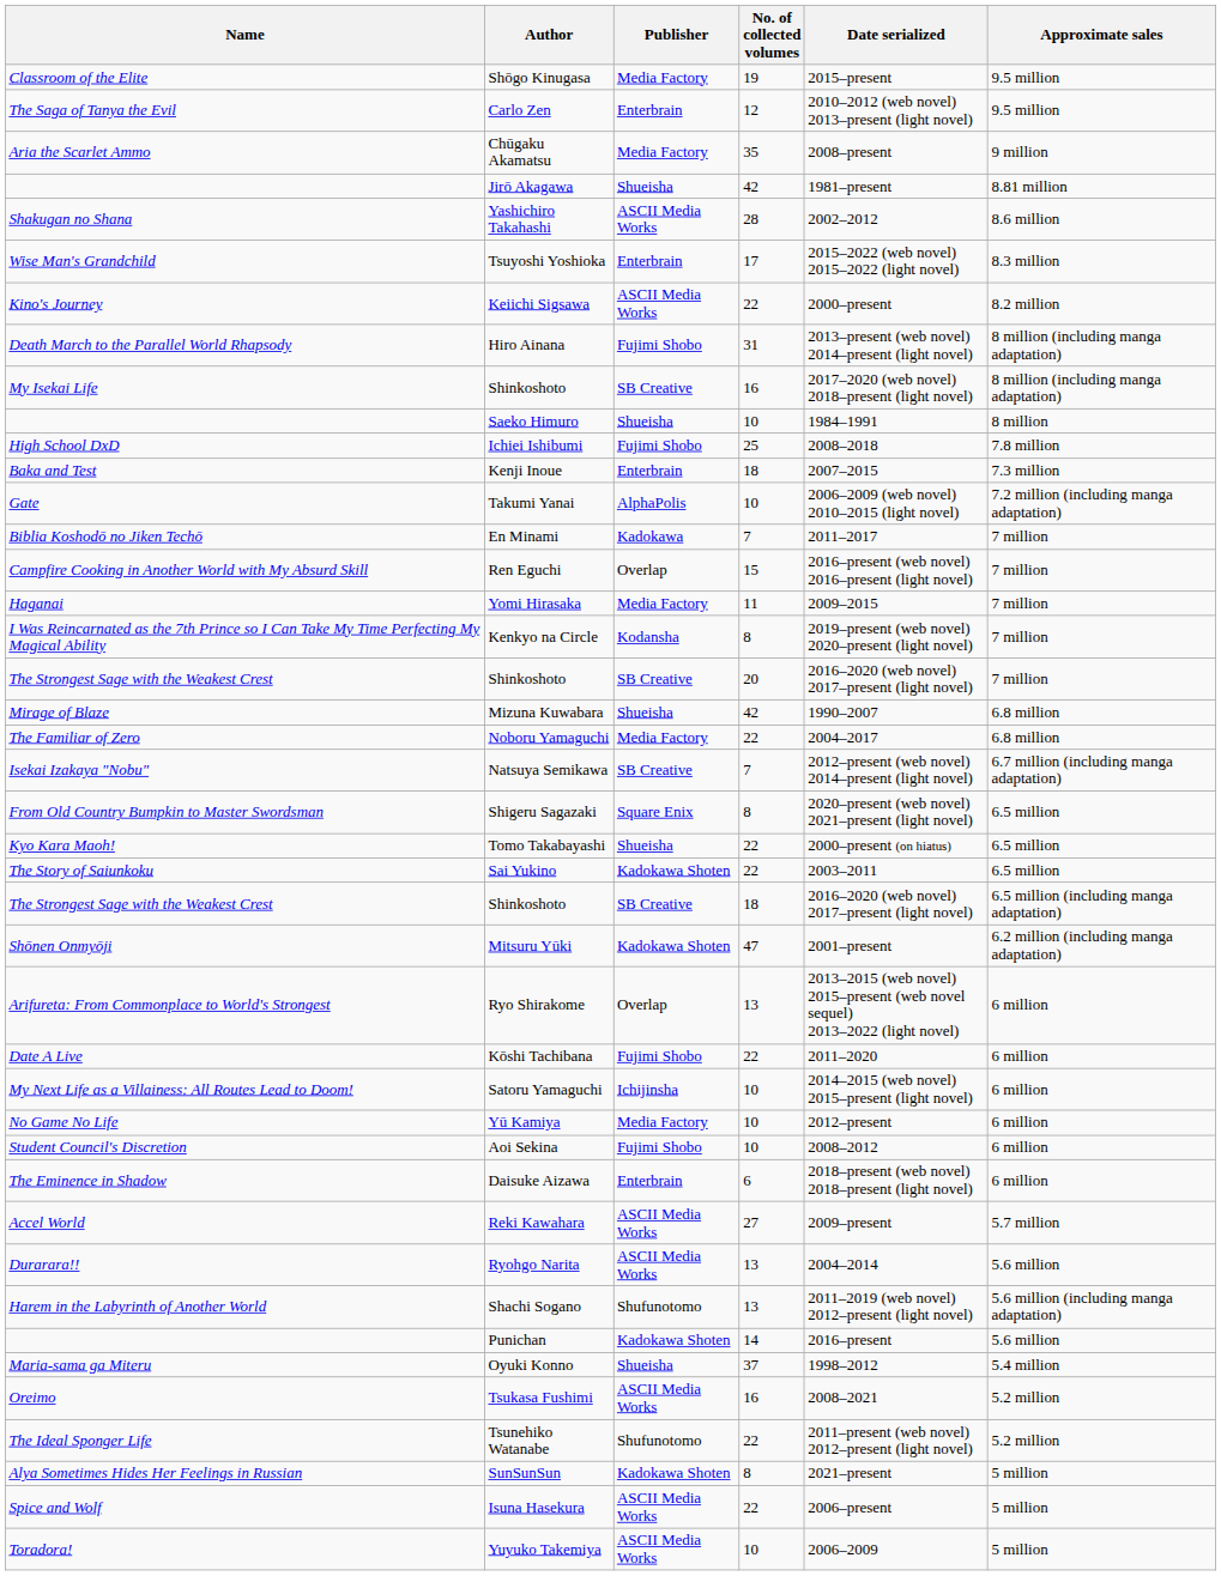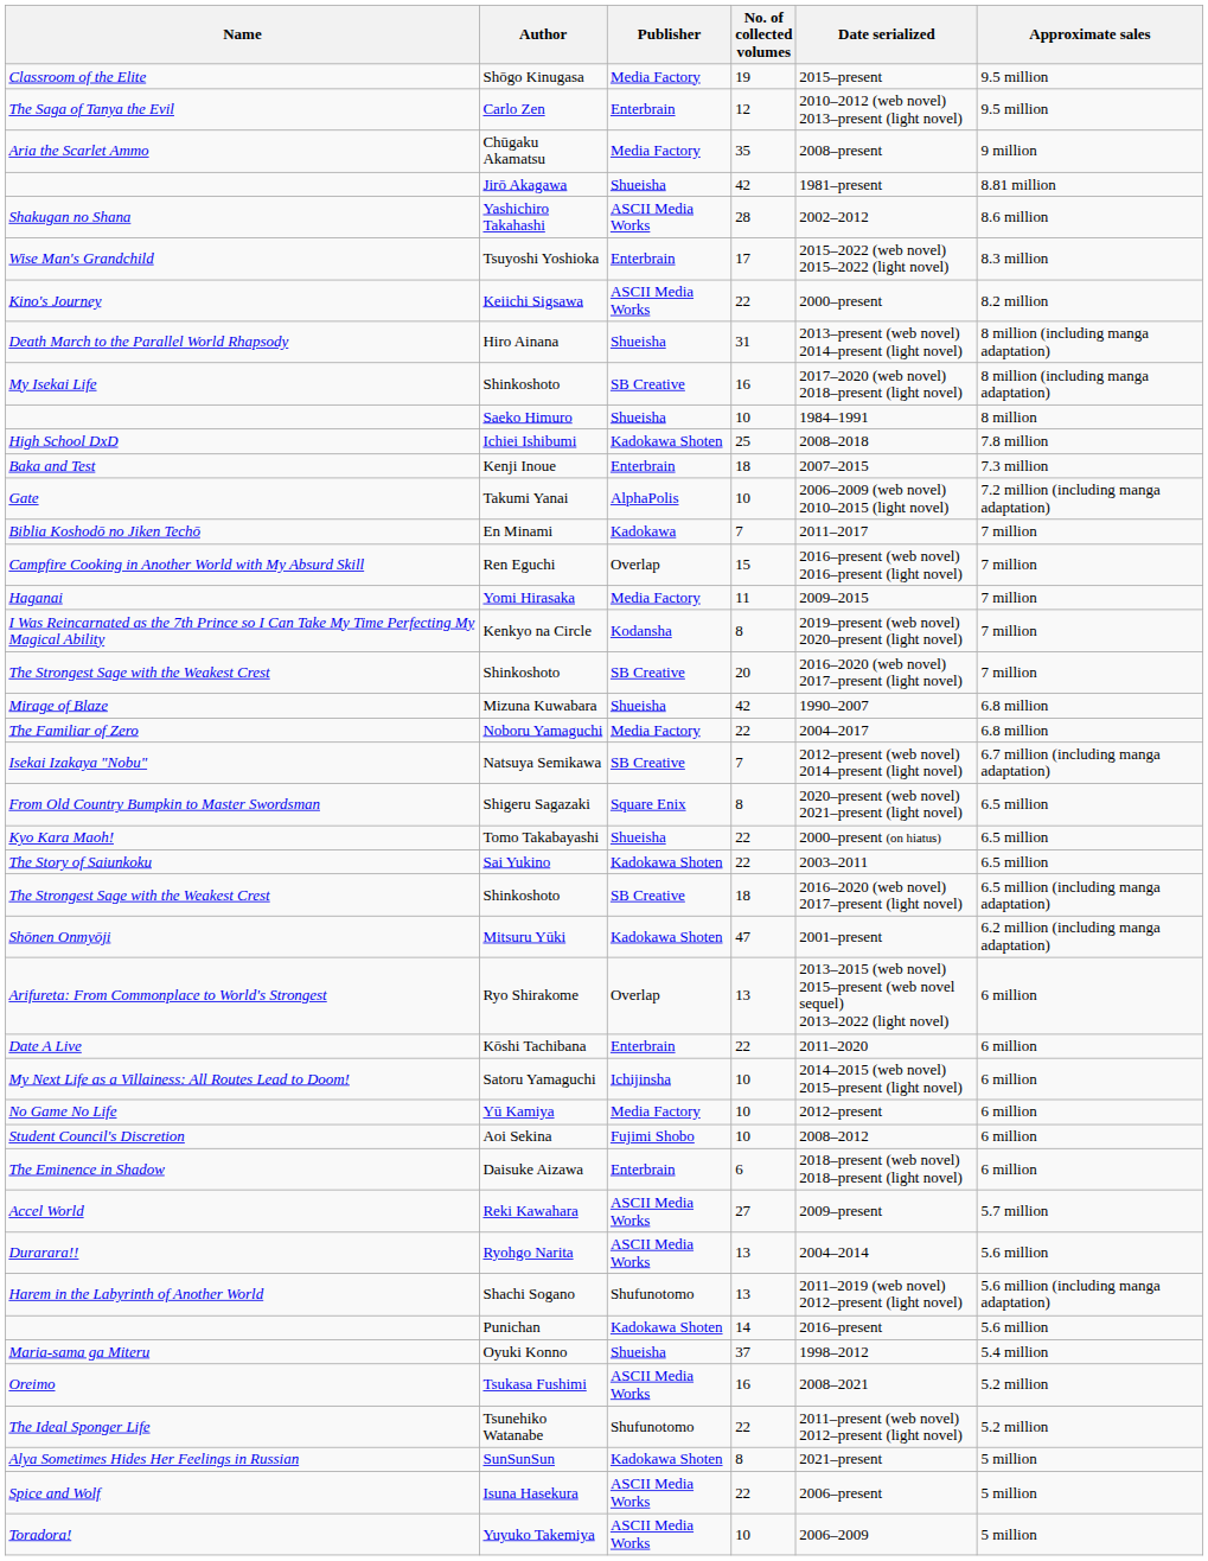 <table class="wikitable sortable">
 <tr>
 <th>Name</th>
 <th>Author</th>
 <th>Publisher</th>
 <th>No. of<br>collected<br>volumes</th>
 <th>Date serialized</th>
 <th>Approximate sales</th>
 </tr>
 <tr>
 <td><em><a href='#'>Classroom of the Elite</a></em></td>
 <td>Shōgo Kinugasa</td>
 <td><a href='#'>Media Factory</a></td>
 <td>19</td>
 <td>2015–present</td>
 <td>9.5 million</td>
 </tr>
 <tr>
 <td><em><a href='#'>The Saga of Tanya the Evil</a></em></td>
 <td><a href='#'>Carlo Zen</a></td>
 <td><a href='#'>Enterbrain</a></td>
 <td>12</td>
 <td>2010–2012 (web novel)<br>2013–present (light novel)</td>
 <td>9.5 million</td>
 </tr>
 <tr>
 <td><em><a href='#'>Aria the Scarlet Ammo</a></em></td>
 <td>Chūgaku Akamatsu</td>
 <td><a href='#'>Media Factory</a></td>
 <td>35</td>
 <td>2008–present</td>
 <td>9 million</td>
 </tr>
 <tr>
 <td><em></em></td>
 <td><a href='#'>Jirō Akagawa</a></td>
 <td><a href='#'>Shueisha</a></td>
 <td>42</td>
 <td>1981–present</td>
 <td>8.81 million</td>
 </tr>
 <tr>
 <td><em><a href='#'>Shakugan no Shana</a></em></td>
 <td><a href='#'>Yashichiro Takahashi</a></td>
 <td><a href='#'>ASCII Media Works</a></td>
 <td>28</td>
 <td>2002–2012</td>
 <td>8.6 million</td>
 </tr>
 <tr>
 <td><em><a href='#'>Wise Man's Grandchild</a></em></td>
 <td>Tsuyoshi Yoshioka</td>
 <td><a href='#'>Enterbrain</a></td>
 <td>17</td>
 <td>2015–2022 (web novel)<br>2015–2022 (light novel)</td>
 <td>8.3 million</td>
 </tr>
 <tr>
 <td><em><a href='#'>Kino's Journey</a></em></td>
 <td><a href='#'>Keiichi Sigsawa</a></td>
 <td><a href='#'>ASCII Media Works</a></td>
 <td>22</td>
 <td>2000–present</td>
 <td>8.2 million</td>
 </tr>
 <tr>
 <td><em><a href='#'>Death March to the Parallel World Rhapsody</a></em></td>
 <td>Hiro Ainana</td>
-<td><a href='#'>Fujimi Shobo</a></td>
+<td><a href='#'>Shueisha</a></td>
 <td>31</td>
 <td>2013–present (web novel)<br>2014–present (light novel)</td>
 <td>8 million (including manga adaptation)</td>
 </tr>
 <tr>
 <td><em><a href='#'>My Isekai Life</a></em></td>
 <td>Shinkoshoto</td>
 <td><a href='#'>SB Creative</a></td>
 <td>16</td>
 <td>2017–2020 (web novel)<br>2018–present (light novel)</td>
 <td>8 million (including manga adaptation)</td>
 </tr>
 <tr>
 <td><em></em></td>
 <td><a href='#'>Saeko Himuro</a></td>
 <td><a href='#'>Shueisha</a></td>
 <td>10</td>
 <td>1984–1991</td>
 <td>8 million</td>
 </tr>
 <tr>
 <td><em><a href='#'>High School DxD</a></em></td>
 <td><a href='#'>Ichiei Ishibumi</a></td>
-<td><a href='#'>Fujimi Shobo</a></td>
+<td><a href='#'>Kadokawa Shoten</a></td>
 <td>25</td>
 <td>2008–2018</td>
 <td>7.8 million</td>
 </tr>
 <tr>
 <td><em><a href='#'>Baka and Test</a></em></td>
 <td>Kenji Inoue</td>
 <td><a href='#'>Enterbrain</a></td>
 <td>18</td>
 <td>2007–2015</td>
 <td>7.3 million</td>
 </tr>
 <tr>
 <td><em><a href='#'>Gate</a></em></td>
 <td>Takumi Yanai</td>
 <td><a href='#'>AlphaPolis</a></td>
 <td>10</td>
 <td>2006–2009 (web novel)<br>2010–2015 (light novel)</td>
 <td>7.2 million (including manga adaptation)</td>
 </tr>
 <tr>
 <td><em><a href='#'>Biblia Koshodō no Jiken Techō</a></em></td>
 <td>En Minami</td>
 <td><a href='#'>Kadokawa</a></td>
 <td>7</td>
 <td>2011–2017</td>
 <td>7 million</td>
 </tr>
 <tr>
 <td><em><a href='#'>Campfire Cooking in Another World with My Absurd Skill</a></em></td>
 <td>Ren Eguchi</td>
 <td>Overlap</td>
 <td>15</td>
 <td>2016–present (web novel)<br>2016–present (light novel)</td>
 <td>7 million</td>
 </tr>
 <tr>
 <td><em><a href='#'>Haganai</a></em></td>
 <td><a href='#'>Yomi Hirasaka</a></td>
 <td><a href='#'>Media Factory</a></td>
 <td>11</td>
 <td>2009–2015</td>
 <td>7 million</td>
 </tr>
 <tr>
 <td><em><a href='#'>I Was Reincarnated as the 7th Prince so I Can Take My Time Perfecting My Magical Ability</a></em></td>
 <td>Kenkyo na Circle</td>
 <td><a href='#'>Kodansha</a></td>
 <td>8</td>
 <td>2019–present (web novel)<br>2020–present (light novel)</td>
 <td>7 million</td>
 </tr>
 <tr>
 <td><em><a href='#'>The Strongest Sage with the Weakest Crest</a></em></td>
 <td>Shinkoshoto</td>
 <td><a href='#'>SB Creative</a></td>
 <td>20</td>
 <td>2016–2020 (web novel)<br>2017–present (light novel)</td>
 <td>7 million</td>
 </tr>
 <tr>
 <td><em><a href='#'>Mirage of Blaze</a></em></td>
 <td>Mizuna Kuwabara</td>
 <td><a href='#'>Shueisha</a></td>
 <td>42</td>
 <td>1990–2007</td>
 <td>6.8 million</td>
 </tr>
 <tr>
 <td><em><a href='#'>The Familiar of Zero</a></em></td>
 <td><a href='#'>Noboru Yamaguchi</a></td>
 <td><a href='#'>Media Factory</a></td>
 <td>22</td>
 <td>2004–2017</td>
 <td>6.8 million</td>
 </tr>
 <tr>
 <td><em><a href='#'>Isekai Izakaya "Nobu"</a></em></td>
 <td>Natsuya Semikawa</td>
 <td><a href='#'>SB Creative</a></td>
 <td>7</td>
 <td>2012–present (web novel)<br>2014–present (light novel)</td>
 <td>6.7 million (including manga adaptation)</td>
 </tr>
 <tr>
 <td><em><a href='#'>From Old Country Bumpkin to Master Swordsman</a></em></td>
 <td>Shigeru Sagazaki</td>
 <td><a href='#'>Square Enix</a></td>
 <td>8</td>
 <td>2020–present (web novel)<br>2021–present (light novel)</td>
 <td>6.5 million</td>
 </tr>
 <tr>
 <td><em><a href='#'>Kyo Kara Maoh!</a></em></td>
 <td>Tomo Takabayashi</td>
 <td><a href='#'>Shueisha</a></td>
 <td>22</td>
 <td>2000–present <small>(on hiatus)</small></td>
 <td>6.5 million</td>
 </tr>
 <tr>
 <td><em><a href='#'>The Story of Saiunkoku</a></em></td>
 <td><a href='#'>Sai Yukino</a></td>
 <td><a href='#'>Kadokawa Shoten</a></td>
 <td>22</td>
 <td>2003–2011</td>
 <td>6.5 million</td>
 </tr>
 <tr>
 <td><em><a href='#'>The Strongest Sage with the Weakest Crest</a></em></td>
 <td>Shinkoshoto</td>
 <td><a href='#'>SB Creative</a></td>
 <td>18</td>
 <td>2016–2020 (web novel)<br> 2017–present (light novel)</td>
 <td>6.5 million (including manga adaptation)</td>
 </tr>
 <tr>
 <td><em><a href='#'>Shōnen Onmyōji</a></em></td>
 <td><a href='#'>Mitsuru Yūki</a></td>
 <td><a href='#'>Kadokawa Shoten</a></td>
 <td>47</td>
 <td>2001–present</td>
 <td>6.2 million (including manga adaptation)</td>
 </tr>
 <tr>
 <td><em><a href='#'>Arifureta: From Commonplace to World's Strongest</a></em></td>
 <td>Ryo Shirakome</td>
 <td>Overlap</td>
 <td>13</td>
 <td>2013–2015 (web novel)<br>2015–present (web novel sequel)<br>2013–2022 (light novel)</td>
 <td>6 million</td>
 </tr>
 <tr>
 <td><em><a href='#'>Date A Live</a></em></td>
 <td>Kōshi Tachibana</td>
-<td><a href='#'>Fujimi Shobo</a></td>
+<td><a href='#'>Enterbrain</a></td>
 <td>22</td>
 <td>2011–2020</td>
 <td>6 million</td>
 </tr>
 <tr>
 <td><em><a href='#'>My Next Life as a Villainess: All Routes Lead to Doom!</a></em></td>
 <td>Satoru Yamaguchi</td>
 <td><a href='#'>Ichijinsha</a></td>
 <td>10</td>
 <td>2014–2015 (web novel)<br> 2015–present (light novel)</td>
 <td>6 million</td>
 </tr>
 <tr>
 <td><em><a href='#'>No Game No Life</a></em></td>
 <td><a href='#'>Yū Kamiya</a></td>
 <td><a href='#'>Media Factory</a></td>
 <td>10</td>
 <td>2012–present</td>
 <td>6 million</td>
 </tr>
 <tr>
 <td><em><a href='#'>Student Council's Discretion</a></em></td>
 <td>Aoi Sekina</td>
 <td><a href='#'>Fujimi Shobo</a></td>
 <td>10</td>
 <td>2008–2012</td>
 <td>6 million</td>
 </tr>
 <tr>
 <td><em><a href='#'>The Eminence in Shadow</a></em></td>
 <td>Daisuke Aizawa</td>
 <td><a href='#'>Enterbrain</a></td>
 <td>6</td>
 <td>2018–present (web novel)<br>2018–present (light novel)</td>
 <td>6 million</td>
 </tr>
 <tr>
 <td><em><a href='#'>Accel World</a></em></td>
 <td><a href='#'>Reki Kawahara</a></td>
 <td><a href='#'>ASCII Media Works</a></td>
 <td>27</td>
 <td>2009–present</td>
 <td>5.7 million</td>
 </tr>
 <tr>
 <td><em><a href='#'>Durarara!!</a></em></td>
 <td><a href='#'>Ryohgo Narita</a></td>
 <td><a href='#'>ASCII Media Works</a></td>
 <td>13</td>
 <td>2004–2014</td>
 <td>5.6 million</td>
 </tr>
 <tr>
 <td><em><a href='#'>Harem in the Labyrinth of Another World</a></em></td>
 <td>Shachi Sogano</td>
 <td>Shufunotomo</td>
 <td>13</td>
 <td>2011–2019 (web novel)<br>2012–present (light novel)</td>
 <td>5.6 million (including manga adaptation)</td>
 </tr>
 <tr>
 <td><em></em></td>
 <td>Punichan</td>
 <td><a href='#'>Kadokawa Shoten</a></td>
 <td>14</td>
 <td>2016–present</td>
 <td>5.6 million</td>
 </tr>
 <tr>
 <td><em><a href='#'>Maria-sama ga Miteru</a></em></td>
 <td>Oyuki Konno</td>
 <td><a href='#'>Shueisha</a></td>
 <td>37</td>
 <td>1998–2012</td>
 <td>5.4 million</td>
 </tr>
 <tr>
 <td><em><a href='#'>Oreimo</a></em></td>
 <td><a href='#'>Tsukasa Fushimi</a></td>
 <td><a href='#'>ASCII Media Works</a></td>
 <td>16</td>
 <td>2008–2021</td>
 <td>5.2 million</td>
 </tr>
 <tr>
 <td><em><a href='#'>The Ideal Sponger Life</a></em></td>
 <td>Tsunehiko Watanabe</td>
 <td>Shufunotomo</td>
 <td>22</td>
 <td>2011–present (web novel)<br>2012–present (light novel)</td>
 <td>5.2 million</td>
 </tr>
 <tr>
 <td><em><a href='#'>Alya Sometimes Hides Her Feelings in Russian</a></em></td>
 <td><a href='#'>SunSunSun</a></td>
 <td><a href='#'>Kadokawa Shoten</a></td>
 <td>8</td>
 <td>2021–present</td>
 <td>5 million</td>
 </tr>
 <tr>
 <td><em><a href='#'>Spice and Wolf</a></em></td>
 <td><a href='#'>Isuna Hasekura</a></td>
 <td><a href='#'>ASCII Media Works</a></td>
 <td>22</td>
 <td>2006–present</td>
 <td>5 million</td>
 </tr>
 <tr>
 <td><em><a href='#'>Toradora!</a></em></td>
 <td><a href='#'>Yuyuko Takemiya</a></td>
 <td><a href='#'>ASCII Media Works</a></td>
 <td>10</td>
 <td>2006–2009</td>
 <td>5 million</td>
 </tr>
 </table>
